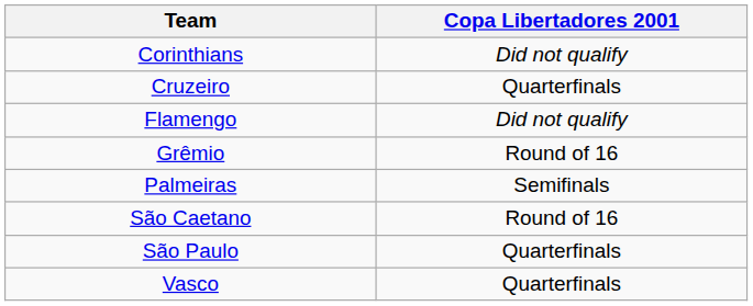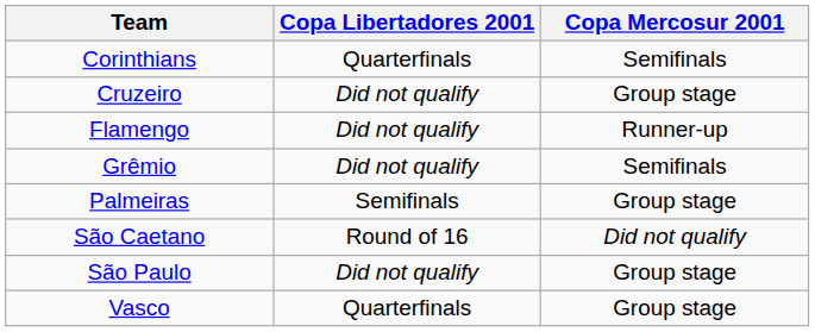 <table class="wikitable">
 <tr>
 <th width= 33%>Team</th>
 <th width= 33%><a href='#'>Copa Libertadores 2001</a></th>
+<th width= 33%><a href='#'>Copa Mercosur 2001</a></th>
 </tr>
 <tr align="center">
 <td><a href='#'>Corinthians</a></td>
-<td><em>Did not qualify</em></td>
+<td>Quarterfinals</td>
+<td>Semifinals</td>
 </tr>
 <tr align="center">
 <td><a href='#'>Cruzeiro</a></td>
-<td>Quarterfinals</td>
+<td><em>Did not qualify</em></td>
+<td>Group stage</td>
 </tr>
 <tr align="center">
 <td><a href='#'>Flamengo</a></td>
 <td><em>Did not qualify</em></td>
+<td>Runner-up</td>
 </tr>
 <tr align="center">
 <td><a href='#'>Grêmio</a></td>
-<td>Round of 16</td>
+<td><em>Did not qualify</em></td>
+<td>Semifinals</td>
 </tr>
 <tr align="center">
 <td><a href='#'>Palmeiras</a></td>
 <td>Semifinals</td>
+<td>Group stage</td>
 </tr>
 <tr align="center">
 <td><a href='#'>São Caetano</a></td>
 <td>Round of 16</td>
+<td><em>Did not qualify</em></td>
 </tr>
 <tr align="center">
 <td><a href='#'>São Paulo</a></td>
-<td>Quarterfinals</td>
+<td><em>Did not qualify</em></td>
+<td>Group stage</td>
 </tr>
 <tr align="center">
 <td><a href='#'>Vasco</a></td>
 <td>Quarterfinals</td>
+<td>Group stage</td>
 </tr>
 </table>
